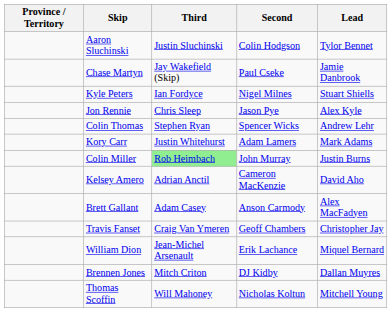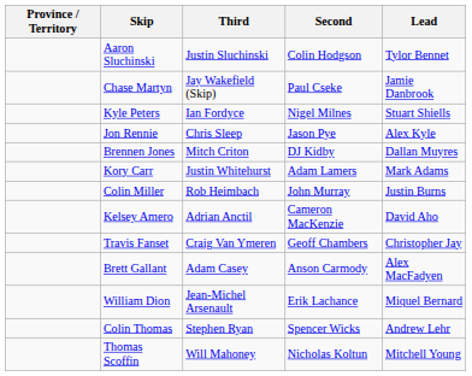 <table class="wikitable">
 <tr>
 <th>Province / Territory</th>
 <th>Skip</th>
 <th>Third</th>
 <th>Second</th>
 <th>Lead</th>
 </tr>
 <tr>
 <td></td>
 <td><a href='#'>Aaron Sluchinski</a></td>
 <td><a href='#'>Justin Sluchinski</a></td>
 <td><a href='#'>Colin Hodgson</a></td>
 <td><a href='#'>Tylor Bennet</a></td>
 </tr>
 <tr>
 <td></td>
 <td><a href='#'>Chase Martyn</a></td>
 <td><a href='#'>Jay Wakefield</a> (Skip)</td>
 <td><a href='#'>Paul Cseke</a></td>
 <td><a href='#'>Jamie Danbrook</a></td>
 </tr>
 <tr>
 <td></td>
 <td><a href='#'>Kyle Peters</a></td>
 <td><a href='#'>Ian Fordyce</a></td>
 <td><a href='#'>Nigel Milnes</a></td>
 <td><a href='#'>Stuart Shiells</a></td>
 </tr>
 <tr>
 <td></td>
 <td><a href='#'>Jon Rennie</a></td>
 <td><a href='#'>Chris Sleep</a></td>
 <td><a href='#'>Jason Pye</a></td>
 <td><a href='#'>Alex Kyle</a></td>
 </tr>
 <tr>
 <td></td>
-<td><a href='#'>Colin Thomas</a></td>
-<td><a href='#'>Stephen Ryan</a></td>
-<td><a href='#'>Spencer Wicks</a></td>
-<td><a href='#'>Andrew Lehr</a></td>
+<td><a href='#'>Brennen Jones</a></td>
+<td><a href='#'>Mitch Criton</a></td>
+<td><a href='#'>DJ Kidby</a></td>
+<td><a href='#'>Dallan Muyres</a></td>
 </tr>
 <tr>
 <td></td>
 <td><a href='#'>Kory Carr</a></td>
 <td><a href='#'>Justin Whitehurst</a></td>
 <td><a href='#'>Adam Lamers</a></td>
 <td><a href='#'>Mark Adams</a></td>
 </tr>
 <tr>
 <td></td>
 <td><a href='#'>Colin Miller</a></td>
-<td style="background: lightgreen;"><a href='#'>Rob Heimbach</a></td>
+<td><a href='#'>Rob Heimbach</a></td>
 <td><a href='#'>John Murray</a></td>
 <td><a href='#'>Justin Burns</a></td>
 </tr>
 <tr>
 <td></td>
 <td><a href='#'>Kelsey Amero</a></td>
 <td><a href='#'>Adrian Anctil</a></td>
 <td><a href='#'>Cameron MacKenzie</a></td>
 <td><a href='#'>David Aho</a></td>
 </tr>
 <tr>
 <td></td>
+<td><a href='#'>Travis Fanset</a></td>
+<td><a href='#'>Craig Van Ymeren</a></td>
+<td><a href='#'>Geoff Chambers</a></td>
+<td><a href='#'>Christopher Jay</a></td>
+</tr>
+<tr>
+<td></td>
 <td><a href='#'>Brett Gallant</a></td>
 <td><a href='#'>Adam Casey</a></td>
 <td><a href='#'>Anson Carmody</a></td>
 <td><a href='#'>Alex MacFadyen</a></td>
-</tr>
-<tr>
-<td></td>
-<td><a href='#'>Travis Fanset</a></td>
-<td><a href='#'>Craig Van Ymeren</a></td>
-<td><a href='#'>Geoff Chambers</a></td>
-<td><a href='#'>Christopher Jay</a></td>
 </tr>
 <tr>
 <td></td>
 <td><a href='#'>William Dion</a></td>
 <td><a href='#'>Jean-Michel Arsenault</a></td>
 <td><a href='#'>Erik Lachance</a></td>
 <td><a href='#'>Miquel Bernard</a></td>
 </tr>
 <tr>
 <td></td>
-<td><a href='#'>Brennen Jones</a></td>
-<td><a href='#'>Mitch Criton</a></td>
-<td><a href='#'>DJ Kidby</a></td>
-<td><a href='#'>Dallan Muyres</a></td>
+<td><a href='#'>Colin Thomas</a></td>
+<td><a href='#'>Stephen Ryan</a></td>
+<td><a href='#'>Spencer Wicks</a></td>
+<td><a href='#'>Andrew Lehr</a></td>
 </tr>
 <tr>
 <td></td>
 <td><a href='#'>Thomas Scoffin</a></td>
 <td><a href='#'>Will Mahoney</a></td>
 <td><a href='#'>Nicholas Koltun</a></td>
 <td><a href='#'>Mitchell Young</a></td>
 </tr>
 </table>
